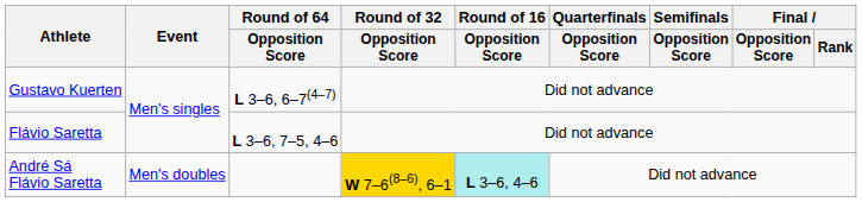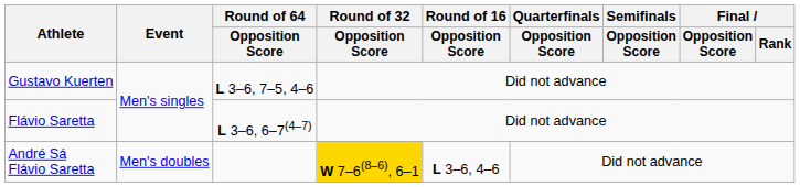 <table class=wikitable style="font-size:90%">
 <tr>
 <th rowspan="2">Athlete</th>
 <th rowspan="2">Event</th>
 <th>Round of 64</th>
 <th>Round of 32</th>
 <th>Round of 16</th>
 <th>Quarterfinals</th>
 <th>Semifinals</th>
 <th colspan=2>Final / </th>
 </tr>
 <tr style="font-size:95%">
 <th>Opposition<br>Score</th>
 <th>Opposition<br>Score</th>
 <th>Opposition<br>Score</th>
 <th>Opposition<br>Score</th>
 <th>Opposition<br>Score</th>
 <th>Opposition<br>Score</th>
 <th>Rank</th>
 </tr>
 <tr align=center>
 <td align=left><a href='#'>Gustavo Kuerten</a></td>
 <td align=left rowspan=2><a href='#'>Men's singles</a></td>
-<td><br><strong>L</strong> 3–6, 6–7<sup>(4–7)</sup></td>
+<td><br><strong>L</strong> 3–6, 7–5, 4–6</td>
 <td colspan=6>Did not advance</td>
 </tr>
 <tr align=center>
 <td align=left><a href='#'>Flávio Saretta</a></td>
-<td><br><strong>L</strong> 3–6, 7–5, 4–6</td>
+<td><br><strong>L</strong> 3–6, 6–7<sup>(4–7)</sup></td>
 <td colspan=6>Did not advance</td>
 </tr>
 <tr align=center>
 <td align=left><a href='#'>André Sá</a><br><a href='#'>Flávio Saretta</a></td>
 <td align=left><a href='#'>Men's doubles</a></td>
 <td></td>
 <td style="background: gold;"><br><strong>W</strong> 7–6<sup>(8–6)</sup>, 6–1</td>
-<td style="background: paleturquoise;"><br><strong>L</strong> 3–6, 4–6</td>
+<td><br><strong>L</strong> 3–6, 4–6</td>
 <td colspan=4>Did not advance</td>
 </tr>
 </table>
